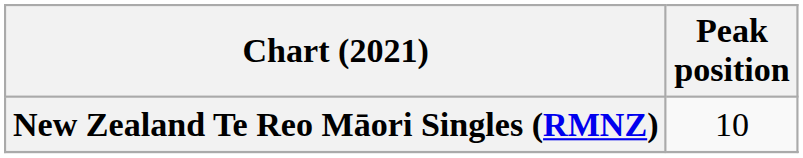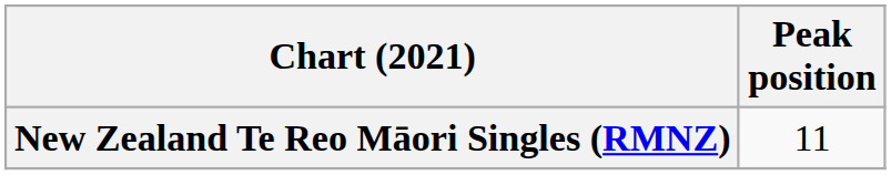 <table class="wikitable sortable plainrowheaders" style="text-align:center">
 <tr>
 <th scope="col">Chart (2021)</th>
 <th scope="col">Peak<br>position</th>
 </tr>
 <tr>
 <th scope="row">New Zealand Te Reo Māori Singles (<a href='#'>RMNZ</a>)</th>
-<td>10</td>
+<td>11</td>
 </tr>
 <tr>
 </tr>
 </table>
